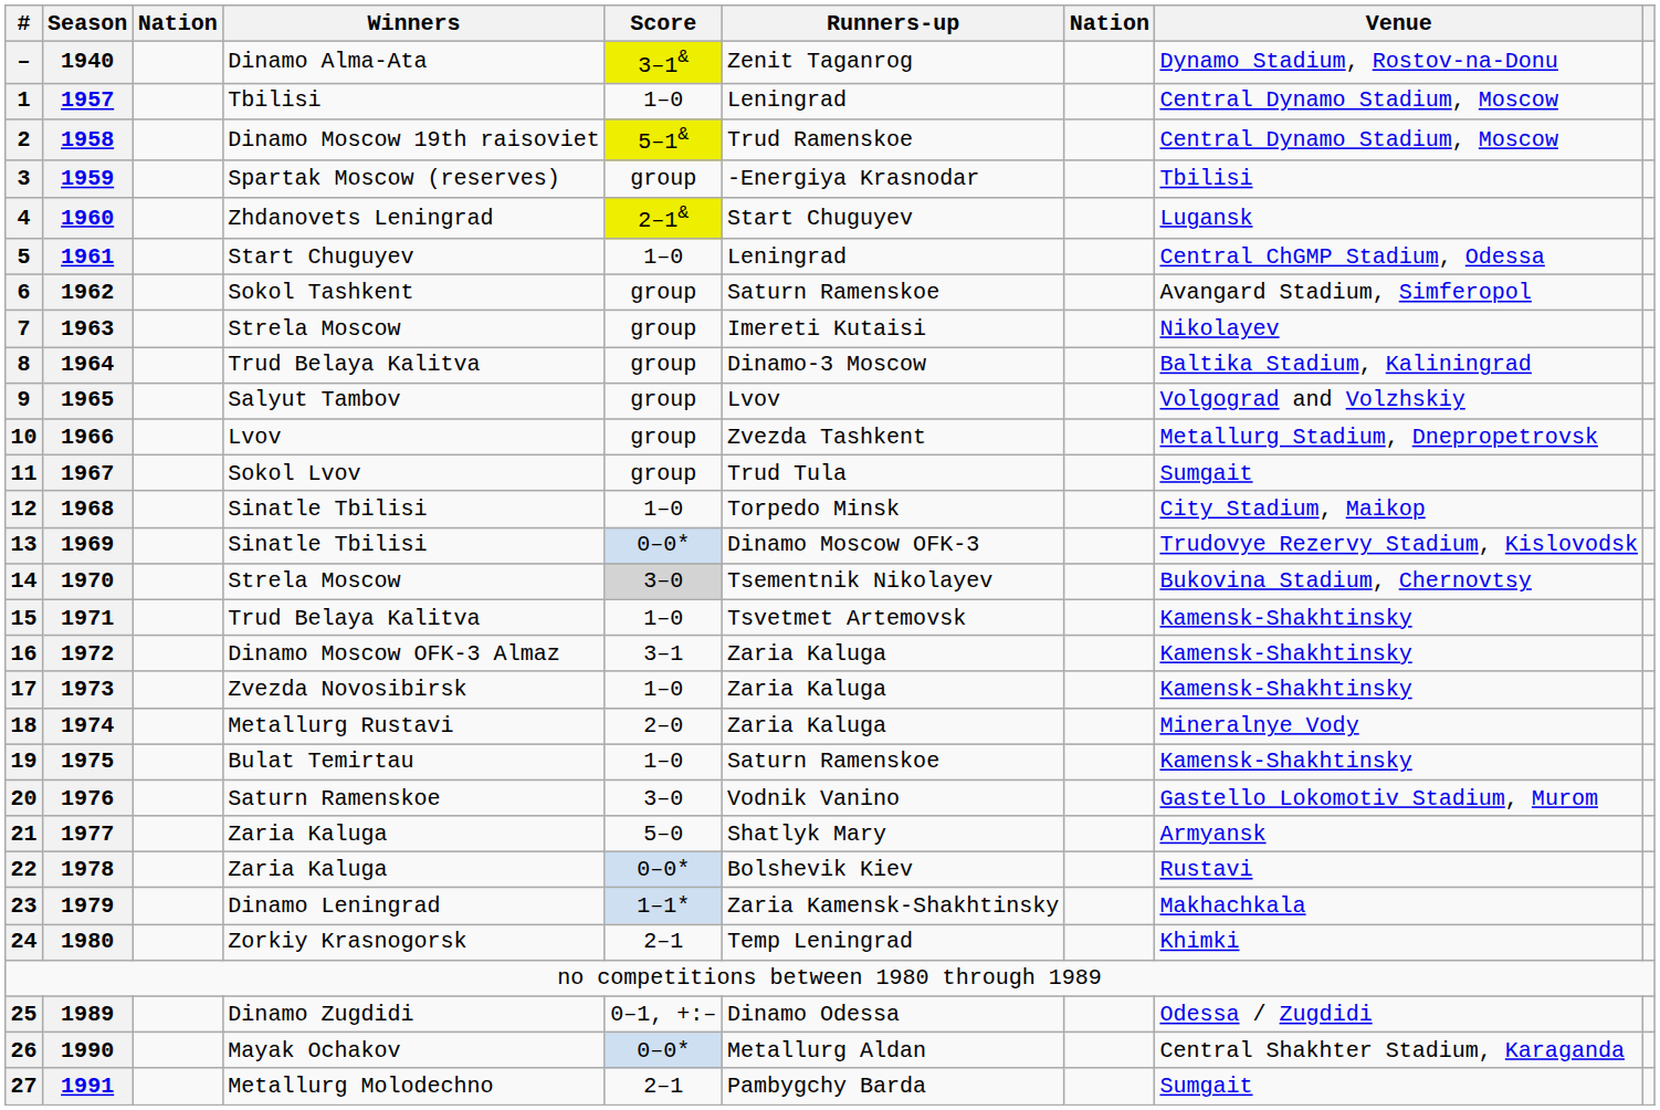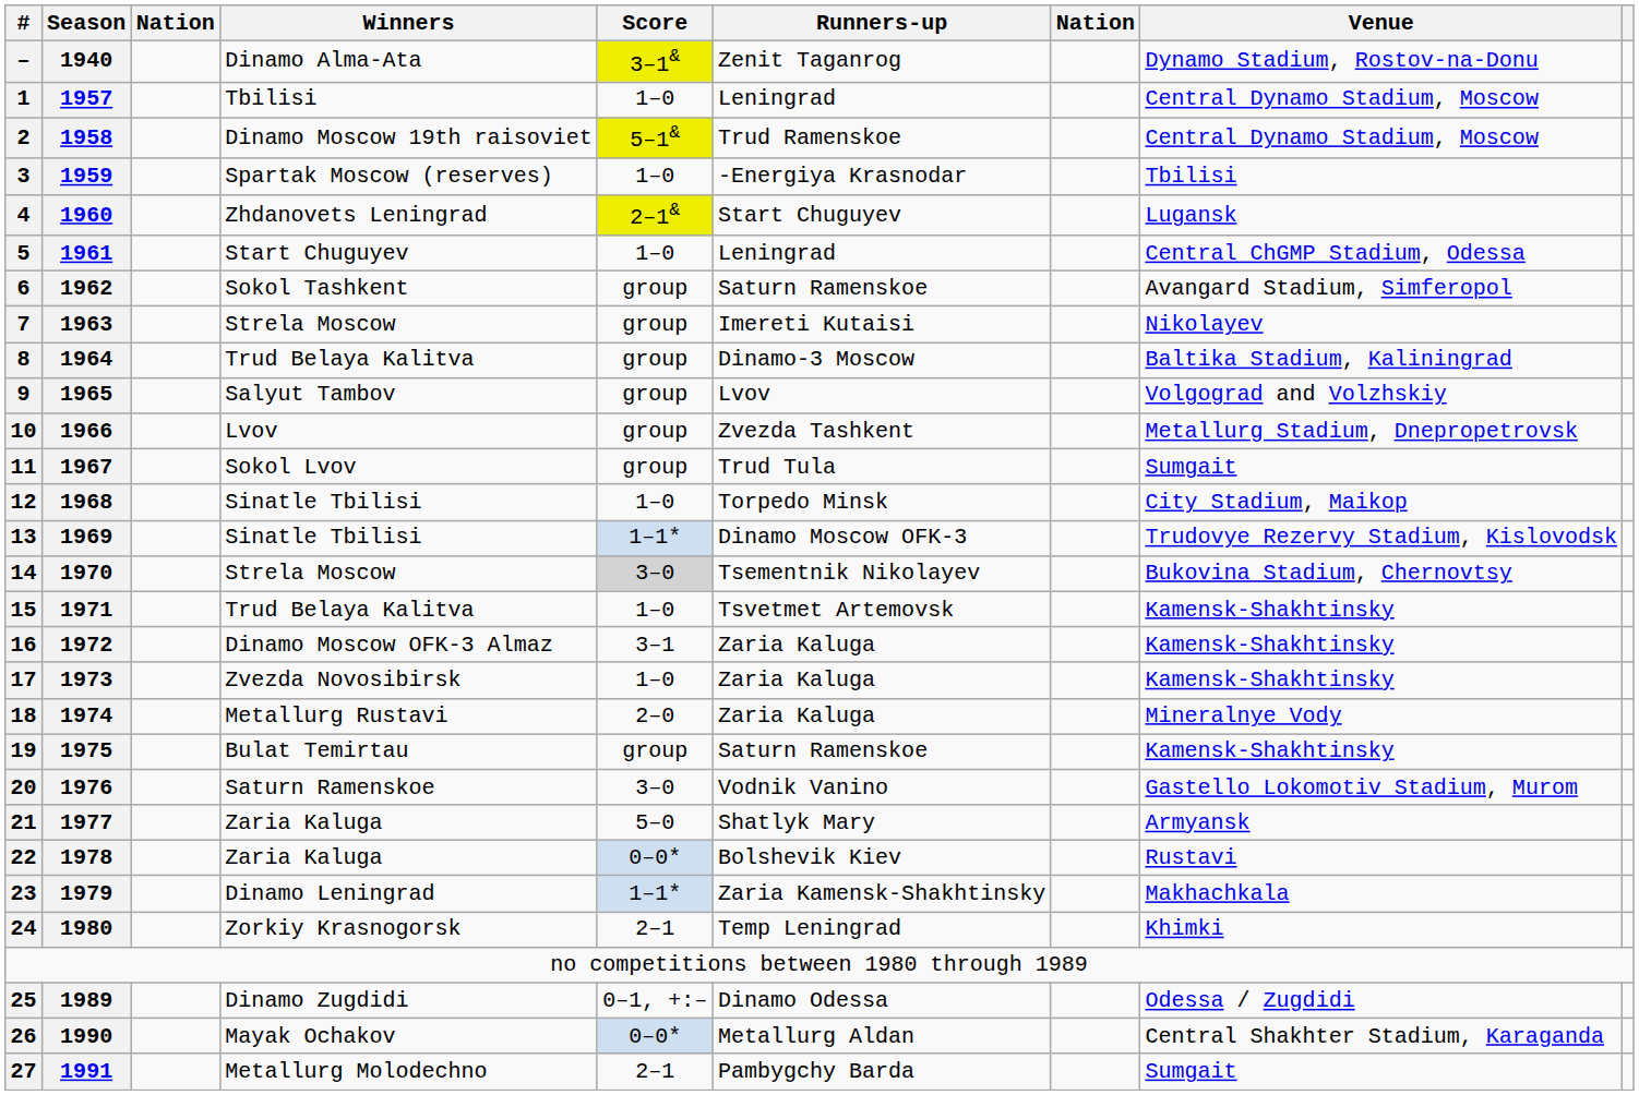 <table class="wikitable plainrowheaders sortable">
 <tr>
 <th scope="col">#</th>
 <th scope="col">Season</th>
 <th scope="col">Nation</th>
 <th scope="col">Winners</th>
 <th scope="col">Score</th>
 <th scope="col">Runners-up</th>
 <th scope="col">Nation</th>
 <th scope="col">Venue</th>
 <th scope="col"></th>
 </tr>
 <tr>
 <th scope="row" style="text-align:center">–</th>
 <th scope="row" style="text-align:center">1940</th>
 <td></td>
 <td>Dinamo Alma-Ata</td>
 <td align=center bgcolor="#EEEE00">3–1<sup>&</sup></td>
 <td>Zenit Taganrog</td>
 <td></td>
 <td> <a href='#'>Dynamo Stadium</a>, <a href='#'>Rostov-na-Donu</a></td>
 <td align=center></td>
 </tr>
 <tr>
 <th scope="row" style="text-align:center">1</th>
 <th scope="row" style="text-align:center"><a href='#'>1957</a></th>
 <td></td>
 <td> Tbilisi</td>
 <td align=center>1–0</td>
 <td> Leningrad</td>
 <td></td>
 <td> <a href='#'>Central Dynamo Stadium</a>, <a href='#'>Moscow</a></td>
 <td align=center></td>
 </tr>
 <tr>
 <th scope="row" style="text-align:center">2</th>
 <th scope="row" style="text-align:center"><a href='#'>1958</a></th>
 <td></td>
 <td>Dinamo Moscow 19th raisoviet</td>
 <td align=center bgcolor=EEEE00>5–1<sup>&</sup></td>
 <td>Trud Ramenskoe</td>
 <td></td>
 <td> <a href='#'>Central Dynamo Stadium</a>, <a href='#'>Moscow</a></td>
 <td align=center></td>
 </tr>
 <tr>
 <th scope="row" style="text-align:center">3</th>
 <th scope="row" style="text-align:center"><a href='#'>1959</a></th>
 <td></td>
 <td>Spartak Moscow (reserves)</td>
-<td align=center>group</td>
+<td align=center>1–0</td>
 <td>-Energiya Krasnodar</td>
 <td></td>
 <td> <a href='#'>Tbilisi</a></td>
 <td align=center></td>
 </tr>
 <tr>
 <th scope="row" style="text-align:center">4</th>
 <th scope="row" style="text-align:center"><a href='#'>1960</a></th>
 <td></td>
 <td>Zhdanovets Leningrad</td>
 <td align=center bgcolor=EEEE00>2–1<sup>&</sup></td>
 <td>Start Chuguyev</td>
 <td></td>
 <td> <a href='#'>Lugansk</a></td>
 <td align=center></td>
 </tr>
 <tr>
 <th scope="row" style="text-align:center">5</th>
 <th scope="row" style="text-align:center"><a href='#'>1961</a></th>
 <td></td>
 <td>Start Chuguyev</td>
 <td align=center>1–0</td>
 <td> Leningrad</td>
 <td></td>
 <td> <a href='#'>Central ChGMP Stadium</a>, <a href='#'>Odessa</a></td>
 <td align=center></td>
 </tr>
 <tr>
 <th scope="row" style="text-align:center">6</th>
 <th scope="row" style="text-align:center">1962</th>
 <td></td>
 <td>Sokol Tashkent</td>
 <td align=center>group</td>
 <td>Saturn Ramenskoe</td>
 <td></td>
 <td> Avangard Stadium, <a href='#'>Simferopol</a></td>
 <td align=center></td>
 </tr>
 <tr>
 <th scope="row" style="text-align:center">7</th>
 <th scope="row" style="text-align:center">1963</th>
 <td></td>
 <td>Strela Moscow</td>
 <td align=center>group</td>
 <td>Imereti Kutaisi</td>
 <td></td>
 <td> <a href='#'>Nikolayev</a></td>
 <td align=center></td>
 </tr>
 <tr>
 <th scope="row" style="text-align:center">8</th>
 <th scope="row" style="text-align:center">1964</th>
 <td></td>
 <td>Trud Belaya Kalitva</td>
 <td align=center>group</td>
 <td>Dinamo-3 Moscow</td>
 <td></td>
 <td> <a href='#'>Baltika Stadium</a>, <a href='#'>Kaliningrad</a></td>
 <td align=center></td>
 </tr>
 <tr>
 <th scope="row" style="text-align:center">9</th>
 <th scope="row" style="text-align:center">1965</th>
 <td></td>
 <td>Salyut Tambov</td>
 <td align=center>group</td>
 <td> Lvov</td>
 <td></td>
 <td> <a href='#'>Volgograd</a> and <a href='#'>Volzhskiy</a></td>
 <td align=center></td>
 </tr>
 <tr>
 <th scope="row" style="text-align:center">10</th>
 <th scope="row" style="text-align:center">1966</th>
 <td></td>
 <td> Lvov</td>
 <td align=center>group</td>
 <td>Zvezda Tashkent</td>
 <td></td>
 <td> <a href='#'>Metallurg Stadium</a>, <a href='#'>Dnepropetrovsk</a></td>
 <td align=center></td>
 </tr>
 <tr>
 <th scope="row" style="text-align:center">11</th>
 <th scope="row" style="text-align:center">1967</th>
 <td></td>
 <td>Sokol Lvov</td>
 <td align=center>group</td>
 <td>Trud Tula</td>
 <td></td>
 <td> <a href='#'>Sumgait</a></td>
 <td align=center></td>
 </tr>
 <tr>
 <th scope="row" style="text-align:center">12</th>
 <th scope="row" style="text-align:center">1968</th>
 <td></td>
 <td>Sinatle Tbilisi</td>
 <td align=center>1–0</td>
 <td>Torpedo Minsk</td>
 <td></td>
 <td> <a href='#'>City Stadium</a>, <a href='#'>Maikop</a></td>
 <td align=center></td>
 </tr>
 <tr>
 <th scope="row" style="text-align:center">13</th>
 <th scope="row" style="text-align:center">1969</th>
 <td></td>
 <td>Sinatle Tbilisi</td>
-<td align=center bgcolor=CEDFF2>0–0* </td>
+<td align=center bgcolor=CEDFF2>1–1*</td>
 <td>Dinamo Moscow OFK-3</td>
 <td></td>
 <td> <a href='#'>Trudovye Rezervy Stadium</a>, <a href='#'>Kislovodsk</a></td>
 <td align=center></td>
 </tr>
 <tr>
 <th scope="row" style="text-align:center">14</th>
 <th scope="row" style="text-align:center">1970</th>
 <td></td>
 <td>Strela Moscow</td>
 <td align=center style="background: lightgrey;">3–0</td>
 <td>Tsementnik Nikolayev</td>
 <td></td>
 <td> <a href='#'>Bukovina Stadium</a>, <a href='#'>Chernovtsy</a></td>
 <td align=center></td>
 </tr>
 <tr>
 <th scope="row" style="text-align:center">15</th>
 <th scope="row" style="text-align:center">1971</th>
 <td></td>
 <td>Trud Belaya Kalitva</td>
 <td align=center>1–0</td>
 <td>Tsvetmet Artemovsk</td>
 <td></td>
 <td> <a href='#'>Kamensk-Shakhtinsky</a></td>
 <td align=center></td>
 </tr>
 <tr>
 <th scope="row" style="text-align:center">16</th>
 <th scope="row" style="text-align:center">1972</th>
 <td></td>
 <td>Dinamo Moscow OFK-3 Almaz</td>
 <td align=center>3–1</td>
 <td>Zaria Kaluga</td>
 <td></td>
 <td> <a href='#'>Kamensk-Shakhtinsky</a></td>
 <td align=center></td>
 </tr>
 <tr>
 <th scope="row" style="text-align:center">17</th>
 <th scope="row" style="text-align:center">1973</th>
 <td></td>
 <td>Zvezda Novosibirsk</td>
 <td align=center>1–0</td>
 <td>Zaria Kaluga</td>
 <td></td>
 <td> <a href='#'>Kamensk-Shakhtinsky</a></td>
 <td align=center></td>
 </tr>
 <tr>
 <th scope="row" style="text-align:center">18</th>
 <th scope="row" style="text-align:center">1974</th>
 <td></td>
 <td>Metallurg Rustavi</td>
 <td align=center>2–0</td>
 <td>Zaria Kaluga</td>
 <td></td>
 <td> <a href='#'>Mineralnye Vody</a></td>
 <td align=center></td>
 </tr>
 <tr>
 <th scope="row" style="text-align:center">19</th>
 <th scope="row" style="text-align:center">1975</th>
 <td></td>
 <td>Bulat Temirtau</td>
-<td align=center>1–0</td>
+<td align=center>group</td>
 <td>Saturn Ramenskoe</td>
 <td></td>
 <td> <a href='#'>Kamensk-Shakhtinsky</a></td>
 <td align=center></td>
 </tr>
 <tr>
 <th scope="row" style="text-align:center">20</th>
 <th scope="row" style="text-align:center">1976</th>
 <td></td>
 <td>Saturn Ramenskoe</td>
 <td align=center>3–0</td>
 <td>Vodnik Vanino</td>
 <td></td>
 <td> <a href='#'>Gastello Lokomotiv Stadium</a>, <a href='#'>Murom</a></td>
 <td align=center></td>
 </tr>
 <tr>
 <th scope="row" style="text-align:center">21</th>
 <th scope="row" style="text-align:center">1977</th>
 <td></td>
 <td>Zaria Kaluga</td>
 <td align=center>5–0</td>
 <td>Shatlyk Mary</td>
 <td></td>
 <td> <a href='#'>Armyansk</a></td>
 <td align=center></td>
 </tr>
 <tr>
 <th scope="row" style="text-align:center">22</th>
 <th scope="row" style="text-align:center">1978</th>
 <td></td>
 <td>Zaria Kaluga</td>
 <td align=center bgcolor=CEDFF2>0–0* </td>
 <td>Bolshevik Kiev</td>
 <td></td>
 <td> <a href='#'>Rustavi</a></td>
 <td align=center></td>
 </tr>
 <tr>
 <th scope="row" style="text-align:center">23</th>
 <th scope="row" style="text-align:center">1979</th>
 <td></td>
 <td>Dinamo Leningrad</td>
 <td align=center bgcolor=CEDFF2>1–1* </td>
 <td>Zaria Kamensk-Shakhtinsky</td>
 <td></td>
 <td> <a href='#'>Makhachkala</a></td>
 <td align=center></td>
 </tr>
 <tr>
 <th scope="row" style="text-align:center">24</th>
 <th scope="row" style="text-align:center">1980</th>
 <td></td>
 <td>Zorkiy Krasnogorsk</td>
 <td align=center>2–1</td>
 <td>Temp Leningrad</td>
 <td></td>
 <td> <a href='#'>Khimki</a></td>
 <td align=center></td>
 </tr>
 <tr>
 <td colspan=9 align=center>no competitions between 1980 through 1989</td>
 </tr>
 <tr>
 <th scope="row" style="text-align:center">25</th>
 <th scope="row" style="text-align:center">1989</th>
 <td></td>
 <td>Dinamo Zugdidi</td>
 <td align=center>0–1, +:–</td>
 <td>Dinamo Odessa</td>
 <td></td>
 <td> <a href='#'>Odessa</a> / <a href='#'>Zugdidi</a> </td>
 <td align=center></td>
 </tr>
 <tr>
 <th scope="row" style="text-align:center">26</th>
 <th scope="row" style="text-align:center">1990</th>
 <td></td>
 <td>Mayak Ochakov</td>
 <td align=center bgcolor=CEDFF2>0–0* </td>
 <td>Metallurg Aldan</td>
 <td></td>
 <td> Central Shakhter Stadium, <a href='#'>Karaganda</a></td>
 <td align=center></td>
 </tr>
 <tr>
 <th scope="row" style="text-align:center">27</th>
 <th scope="row" style="text-align:center"><a href='#'>1991</a></th>
 <td></td>
 <td>Metallurg Molodechno</td>
 <td align=center>2–1</td>
 <td>Pambygchy Barda</td>
 <td></td>
 <td> <a href='#'>Sumgait</a></td>
 <td align=center></td>
 </tr>
 </table>
